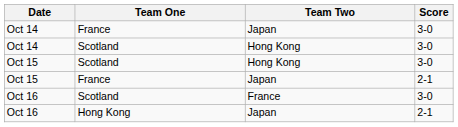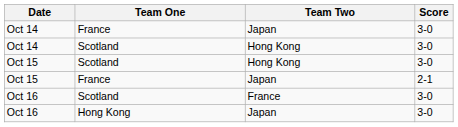 <table class="wikitable">
 <tr>
 <th width=100>Date</th>
 <th width=250>Team One</th>
 <th width=250>Team Two</th>
 <th width=50>Score</th>
 </tr>
 <tr>
 <td>Oct 14</td>
 <td> France</td>
 <td> Japan</td>
 <td>3-0</td>
 </tr>
 <tr>
 <td>Oct 14</td>
 <td> Scotland</td>
 <td> Hong Kong</td>
 <td>3-0</td>
 </tr>
 <tr>
 <td>Oct 15</td>
 <td> Scotland</td>
 <td> Hong Kong</td>
 <td>3-0</td>
 </tr>
 <tr>
 <td>Oct 15</td>
 <td> France</td>
 <td> Japan</td>
 <td>2-1</td>
 </tr>
 <tr>
 <td>Oct 16</td>
 <td> Scotland</td>
 <td> France</td>
 <td>3-0</td>
 </tr>
 <tr>
 <td>Oct 16</td>
 <td> Hong Kong</td>
 <td> Japan</td>
-<td>2-1</td>
+<td>3-0</td>
 </tr>
 </table>
